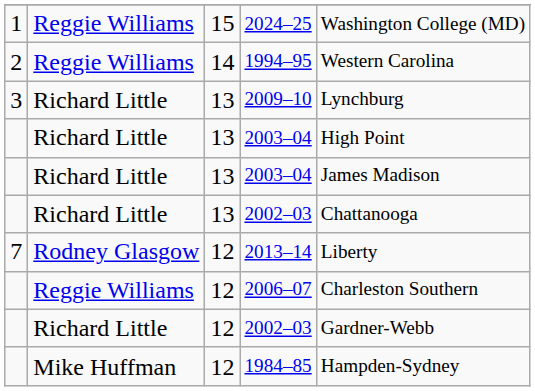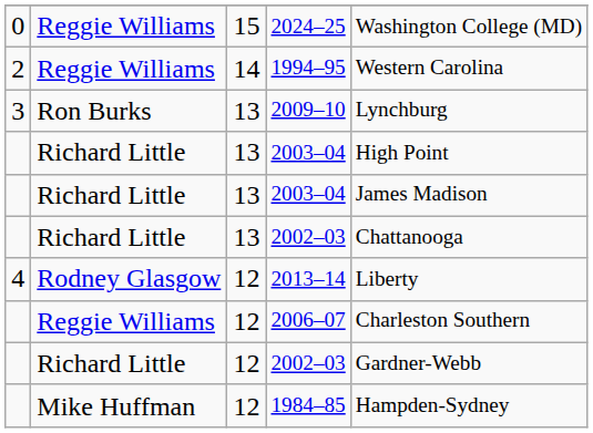 <table class="wikitable">
 <tr>
 </tr>
 <tr>
-<td>1</td>
+<td>0</td>
 <td><a href='#'>Reggie Williams</a></td>
 <td>15</td>
 <td style="font-size:80%;"><a href='#'>2024–25</a></td>
 <td style="font-size:80%;">Washington College (MD)</td>
 </tr>
 <tr>
 <td>2</td>
 <td><a href='#'>Reggie Williams</a></td>
 <td>14</td>
 <td style="font-size:80%;"><a href='#'>1994–95</a></td>
 <td style="font-size:80%;">Western Carolina</td>
 </tr>
 <tr>
 <td>3</td>
-<td>Richard Little</td>
+<td>Ron Burks</td>
 <td>13</td>
 <td style="font-size:80%;"><a href='#'>2009–10</a></td>
 <td style="font-size:80%;">Lynchburg</td>
 </tr>
 <tr>
 <td></td>
 <td>Richard Little</td>
 <td>13</td>
 <td style="font-size:80%;"><a href='#'>2003–04</a></td>
 <td style="font-size:80%;">High Point</td>
 </tr>
 <tr>
 <td></td>
 <td>Richard Little</td>
 <td>13</td>
 <td style="font-size:80%;"><a href='#'>2003–04</a></td>
 <td style="font-size:80%;">James Madison</td>
 </tr>
 <tr>
 <td></td>
 <td>Richard Little</td>
 <td>13</td>
 <td style="font-size:80%;"><a href='#'>2002–03</a></td>
 <td style="font-size:80%;">Chattanooga</td>
 </tr>
 <tr>
-<td>7</td>
+<td>4</td>
 <td><a href='#'>Rodney Glasgow</a></td>
 <td>12</td>
 <td style="font-size:80%;"><a href='#'>2013–14</a></td>
 <td style="font-size:80%;">Liberty</td>
 </tr>
 <tr>
 <td></td>
 <td><a href='#'>Reggie Williams</a></td>
 <td>12</td>
 <td style="font-size:80%;"><a href='#'>2006–07</a></td>
 <td style="font-size:80%;">Charleston Southern</td>
 </tr>
 <tr>
 <td></td>
 <td>Richard Little</td>
 <td>12</td>
 <td style="font-size:80%;"><a href='#'>2002–03</a></td>
 <td style="font-size:80%;">Gardner-Webb</td>
 </tr>
 <tr>
 <td></td>
 <td>Mike Huffman</td>
 <td>12</td>
 <td style="font-size:80%;"><a href='#'>1984–85</a></td>
 <td style="font-size:80%;">Hampden-Sydney</td>
 </tr>
 </table>
